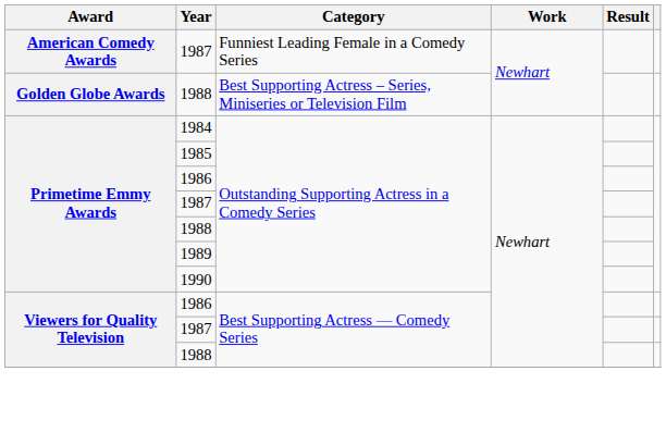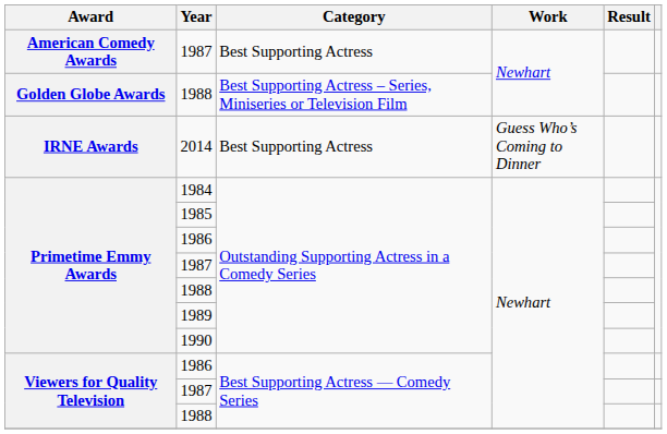 <table class="wikitable unsortable plainrowheaders" style="width:75%;">
 <tr>
 <th style="width:30%;">Award</th>
 <th style="width:1%;">Year</th>
 <th style="width:50%;">Category</th>
 <th style="width:25%;">Work</th>
 <th style="width:10%;">Result</th>
 <th style="width:1%;" class="unsortable"></th>
 </tr>
 <tr>
 <th scope="row" style="text-align:center;"><a href='#'>American Comedy Awards</a></th>
 <td>1987</td>
-<td>Funniest Leading Female in a Comedy Series</td>
+<td>Best Supporting Actress</td>
 <td rowspan="2"><em><a href='#'>Newhart</a></em></td>
 <td></td>
 <td style="text-align:center;"></td>
 </tr>
 <tr>
 <th scope="row" style="text-align:center;"><a href='#'>Golden Globe Awards</a></th>
 <td>1988</td>
 <td><a href='#'>Best Supporting Actress – Series, Miniseries or Television Film</a></td>
+<td></td>
+<td style="text-align:center;"></td>
+</tr>
+<tr>
+<th scope="row" style="text-align:center;"><a href='#'>IRNE Awards</a></th>
+<td>2014</td>
+<td>Best Supporting Actress</td>
+<td><em>Guess Who’s Coming to Dinner</em></td>
 <td></td>
 <td style="text-align:center;"></td>
 </tr>
 <tr>
 <th scope="row" rowspan="7" style="text-align:center;"><a href='#'>Primetime Emmy Awards</a></th>
 <td>1984</td>
 <td rowspan="7"><a href='#'>Outstanding Supporting Actress in a Comedy Series</a></td>
 <td rowspan="10"><em>Newhart</em></td>
 <td></td>
 <td rowspan="7" style="text-align:center;"></td>
 </tr>
 <tr>
 <td>1985</td>
 <td></td>
 </tr>
 <tr>
 <td>1986</td>
 <td></td>
 </tr>
 <tr>
 <td>1987</td>
 <td></td>
 </tr>
 <tr>
 <td>1988</td>
 <td></td>
 </tr>
 <tr>
 <td>1989</td>
 <td></td>
 </tr>
 <tr>
 <td>1990</td>
 <td></td>
 </tr>
 <tr>
 <th scope="row" rowspan="3" style="text-align:center;"><a href='#'>Viewers for Quality Television</a></th>
 <td>1986</td>
 <td rowspan="3"><a href='#'>Best Supporting Actress — Comedy Series</a></td>
 <td></td>
 <td style="text-align:center;"></td>
 </tr>
 <tr>
 <td>1987</td>
 <td></td>
 <td style="text-align:center;"></td>
 </tr>
 <tr>
 <td>1988</td>
 <td></td>
 <td style="text-align:center;"></td>
 </tr>
 <tr>
 </tr>
 </table>
